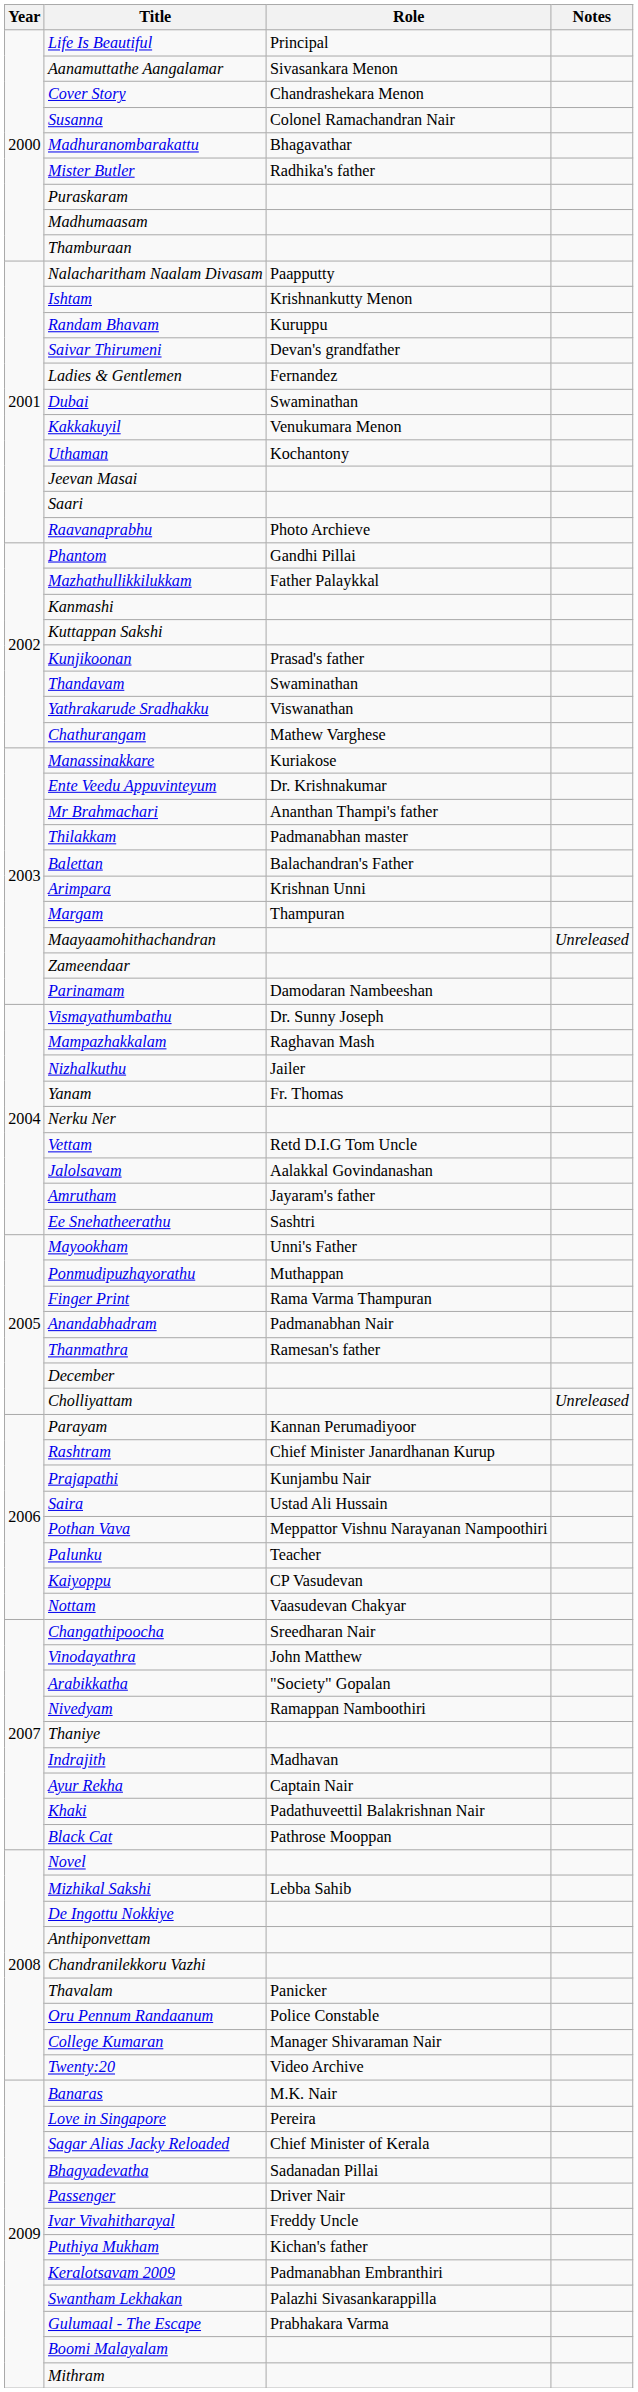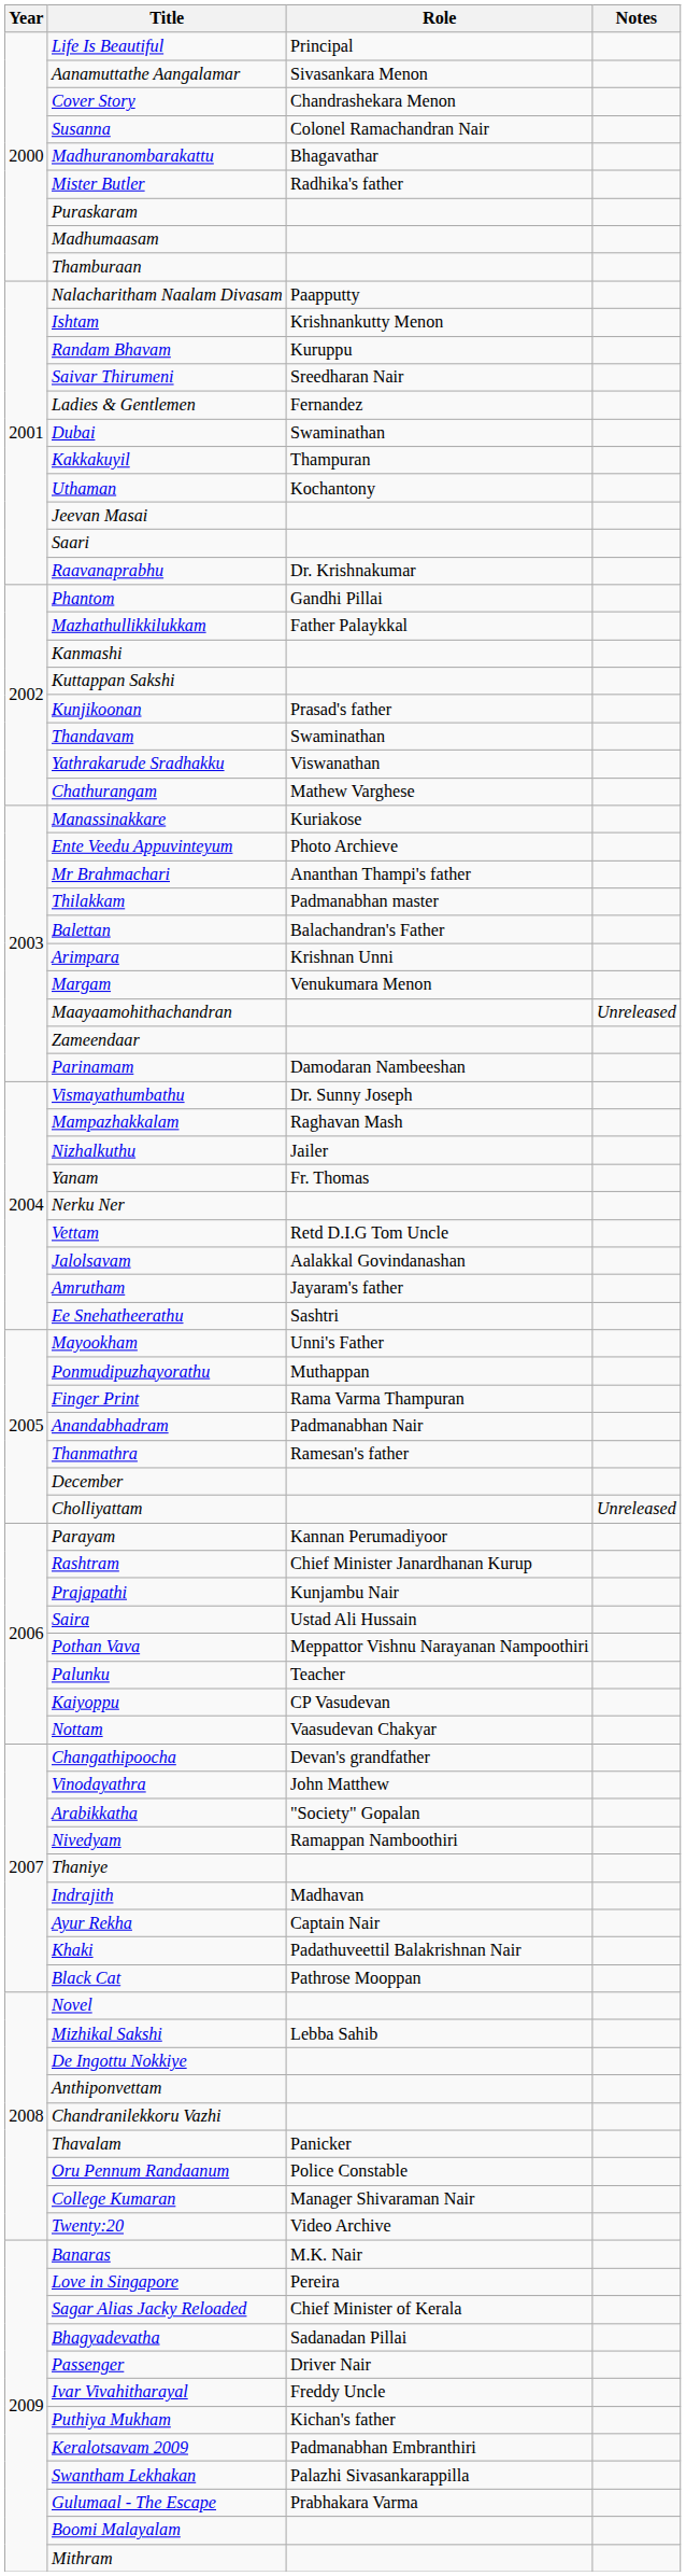 <table class="wikitable sortable">
 <tr>
 <th scope="col">Year</th>
 <th scope="col">Title</th>
 <th scope="col">Role</th>
 <th scope="col" class="unsortable">Notes</th>
 </tr>
 <tr>
 <td rowspan=9>2000</td>
 <td><em><a href='#'>Life Is Beautiful</a></em></td>
 <td>Principal</td>
 <td></td>
 </tr>
 <tr>
 <td><em>Aanamuttathe Aangalamar</em></td>
 <td>Sivasankara Menon</td>
 <td></td>
 </tr>
 <tr>
 <td><em><a href='#'>Cover Story</a></em></td>
 <td>Chandrashekara Menon</td>
 <td></td>
 </tr>
 <tr>
 <td><em><a href='#'>Susanna</a></em></td>
 <td>Colonel Ramachandran Nair</td>
 <td></td>
 </tr>
 <tr>
 <td><em><a href='#'>Madhuranombarakattu</a></em></td>
 <td>Bhagavathar</td>
 <td></td>
 </tr>
 <tr>
 <td><em><a href='#'>Mister Butler</a></em></td>
 <td>Radhika's father</td>
 <td></td>
 </tr>
 <tr>
 <td><em>Puraskaram</em></td>
 <td></td>
 <td></td>
 </tr>
 <tr>
 <td><em>Madhumaasam</em></td>
 <td></td>
 <td></td>
 </tr>
 <tr>
 <td><em>Thamburaan</em></td>
 <td></td>
 <td></td>
 </tr>
 <tr>
 <td rowspan=11>2001</td>
 <td><em>Nalacharitham Naalam Divasam</em></td>
 <td>Paapputty</td>
 <td></td>
 </tr>
 <tr>
 <td><em><a href='#'>Ishtam</a></em></td>
 <td>Krishnankutty Menon</td>
 <td></td>
 </tr>
 <tr>
 <td><em><a href='#'>Randam Bhavam</a></em></td>
 <td>Kuruppu</td>
 <td></td>
 </tr>
 <tr>
 <td><em><a href='#'>Saivar Thirumeni</a></em></td>
-<td>Devan's grandfather</td>
+<td>Sreedharan Nair</td>
 <td></td>
 </tr>
 <tr>
 <td><em>Ladies & Gentlemen</em></td>
 <td>Fernandez</td>
 <td></td>
 </tr>
 <tr>
 <td><em><a href='#'>Dubai</a></em></td>
 <td>Swaminathan</td>
 <td></td>
 </tr>
 <tr>
 <td><em><a href='#'>Kakkakuyil</a></em></td>
-<td>Venukumara Menon</td>
+<td>Thampuran</td>
 <td></td>
 </tr>
 <tr>
 <td><em><a href='#'>Uthaman</a></em></td>
 <td>Kochantony</td>
 <td></td>
 </tr>
 <tr>
 <td><em>Jeevan Masai</em></td>
 <td></td>
 <td></td>
 </tr>
 <tr>
 <td><em>Saari</em></td>
 <td></td>
 <td></td>
 </tr>
 <tr>
 <td><em><a href='#'>Raavanaprabhu</a></em></td>
-<td>Photo Archieve</td>
+<td>Dr. Krishnakumar</td>
 <td></td>
 </tr>
 <tr>
 <td rowspan=8>2002</td>
 <td><em><a href='#'>Phantom</a></em></td>
 <td>Gandhi Pillai</td>
 <td></td>
 </tr>
 <tr>
 <td><em><a href='#'>Mazhathullikkilukkam</a></em></td>
 <td>Father Palaykkal</td>
 <td></td>
 </tr>
 <tr>
 <td><em>Kanmashi</em></td>
 <td></td>
 <td></td>
 </tr>
 <tr>
 <td><em>Kuttappan Sakshi</em></td>
 <td></td>
 <td></td>
 </tr>
 <tr>
 <td><em><a href='#'>Kunjikoonan</a></em></td>
 <td>Prasad's father</td>
 <td></td>
 </tr>
 <tr>
 <td><em><a href='#'>Thandavam</a></em></td>
 <td>Swaminathan</td>
 <td></td>
 </tr>
 <tr>
 <td><em><a href='#'>Yathrakarude Sradhakku</a></em></td>
 <td>Viswanathan</td>
 <td></td>
 </tr>
 <tr>
 <td><em><a href='#'>Chathurangam</a></em></td>
 <td>Mathew Varghese</td>
 <td></td>
 </tr>
 <tr>
 <td rowspan=10>2003</td>
 <td><em><a href='#'>Manassinakkare</a></em></td>
 <td>Kuriakose</td>
 <td></td>
 </tr>
 <tr>
 <td><em><a href='#'>Ente Veedu Appuvinteyum</a></em></td>
-<td>Dr. Krishnakumar</td>
+<td>Photo Archieve</td>
 <td></td>
 </tr>
 <tr>
 <td><em><a href='#'>Mr Brahmachari</a></em></td>
 <td>Ananthan Thampi's father</td>
 <td></td>
 </tr>
 <tr>
 <td><em><a href='#'>Thilakkam</a></em></td>
 <td>Padmanabhan master</td>
 <td></td>
 </tr>
 <tr>
 <td><em><a href='#'>Balettan</a></em></td>
 <td>Balachandran's Father</td>
 <td></td>
 </tr>
 <tr>
 <td><em><a href='#'>Arimpara</a></em></td>
 <td>Krishnan Unni</td>
 <td></td>
 </tr>
 <tr>
 <td><em><a href='#'>Margam</a></em></td>
-<td>Thampuran</td>
+<td>Venukumara Menon</td>
 <td></td>
 </tr>
 <tr>
 <td><em>Maayaamohithachandran</em></td>
 <td></td>
 <td><em>Unreleased</em></td>
 </tr>
 <tr>
 <td><em>Zameendaar</em></td>
 <td></td>
 <td></td>
 </tr>
 <tr>
 <td><em><a href='#'>Parinamam</a></em></td>
 <td>Damodaran Nambeeshan</td>
 <td></td>
 </tr>
 <tr>
 <td rowspan=9>2004</td>
 <td><em><a href='#'>Vismayathumbathu</a></em></td>
 <td>Dr. Sunny Joseph</td>
 <td></td>
 </tr>
 <tr>
 <td><em><a href='#'>Mampazhakkalam</a></em></td>
 <td>Raghavan Mash</td>
 <td></td>
 </tr>
 <tr>
 <td><em><a href='#'>Nizhalkuthu</a></em></td>
 <td>Jailer</td>
 <td></td>
 </tr>
 <tr>
 <td><em>Yanam</em></td>
 <td>Fr. Thomas</td>
 <td></td>
 </tr>
 <tr>
 <td><em>Nerku Ner</em></td>
 <td></td>
 <td></td>
 </tr>
 <tr>
 <td><em><a href='#'>Vettam</a></em></td>
 <td>Retd D.I.G Tom Uncle</td>
 <td></td>
 </tr>
 <tr>
 <td><em><a href='#'>Jalolsavam</a></em></td>
 <td>Aalakkal Govindanashan</td>
 <td></td>
 </tr>
 <tr>
 <td><em><a href='#'>Amrutham</a></em></td>
 <td>Jayaram's father</td>
 <td></td>
 </tr>
 <tr>
 <td><em><a href='#'>Ee Snehatheerathu</a></em></td>
 <td>Sashtri</td>
 <td></td>
 </tr>
 <tr>
 <td rowspan=7>2005</td>
 <td><em><a href='#'>Mayookham</a></em></td>
 <td>Unni's Father</td>
 <td></td>
 </tr>
 <tr>
 <td><em><a href='#'>Ponmudipuzhayorathu</a></em></td>
 <td>Muthappan</td>
 <td></td>
 </tr>
 <tr>
 <td><em><a href='#'>Finger Print</a></em></td>
 <td>Rama Varma Thampuran</td>
 <td></td>
 </tr>
 <tr>
 <td><em><a href='#'>Anandabhadram</a></em></td>
 <td>Padmanabhan Nair</td>
 <td></td>
 </tr>
 <tr>
 <td><em><a href='#'>Thanmathra</a></em></td>
 <td>Ramesan's father</td>
 <td></td>
 </tr>
 <tr>
 <td><em>December</em></td>
 <td></td>
 <td></td>
 </tr>
 <tr>
 <td><em>Cholliyattam</em></td>
 <td></td>
 <td><em>Unreleased</em></td>
 </tr>
 <tr>
 <td rowspan=8>2006</td>
 <td><em>Parayam</em></td>
 <td>Kannan Perumadiyoor</td>
 <td></td>
 </tr>
 <tr>
 <td><em><a href='#'>Rashtram</a></em></td>
 <td>Chief Minister Janardhanan Kurup</td>
 <td></td>
 </tr>
 <tr>
 <td><em><a href='#'>Prajapathi</a></em></td>
 <td>Kunjambu Nair</td>
 <td></td>
 </tr>
 <tr>
 <td><em><a href='#'>Saira</a></em></td>
 <td>Ustad Ali Hussain</td>
 <td></td>
 </tr>
 <tr>
 <td><em><a href='#'>Pothan Vava</a></em></td>
 <td>Meppattor Vishnu Narayanan Nampoothiri</td>
 <td></td>
 </tr>
 <tr>
 <td><em><a href='#'>Palunku</a></em></td>
 <td>Teacher</td>
 <td></td>
 </tr>
 <tr>
 <td><em><a href='#'>Kaiyoppu</a></em></td>
 <td>CP Vasudevan</td>
 <td></td>
 </tr>
 <tr>
 <td><em><a href='#'>Nottam</a></em></td>
 <td>Vaasudevan Chakyar</td>
 <td></td>
 </tr>
 <tr>
 <td rowspan=9>2007</td>
 <td><em><a href='#'>Changathipoocha</a></em></td>
-<td>Sreedharan Nair</td>
+<td>Devan's grandfather</td>
 <td></td>
 </tr>
 <tr>
 <td><em><a href='#'>Vinodayathra</a></em></td>
 <td>John Matthew</td>
 <td></td>
 </tr>
 <tr>
 <td><em><a href='#'>Arabikkatha</a></em></td>
 <td>"Society" Gopalan</td>
 <td></td>
 </tr>
 <tr>
 <td><em><a href='#'>Nivedyam</a></em></td>
 <td>Ramappan Namboothiri</td>
 <td></td>
 </tr>
 <tr>
 <td><em>Thaniye</em></td>
 <td></td>
 <td></td>
 </tr>
 <tr>
 <td><em><a href='#'>Indrajith</a></em></td>
 <td>Madhavan</td>
 <td></td>
 </tr>
 <tr>
 <td><em><a href='#'>Ayur Rekha</a></em></td>
 <td>Captain Nair</td>
 <td></td>
 </tr>
 <tr>
 <td><em><a href='#'>Khaki</a></em></td>
 <td>Padathuveettil Balakrishnan Nair</td>
 <td></td>
 </tr>
 <tr>
 <td><em><a href='#'>Black Cat</a></em></td>
 <td>Pathrose Mooppan</td>
 <td></td>
 </tr>
 <tr>
 <td rowspan=9>2008</td>
 <td><em><a href='#'>Novel</a></em></td>
 <td></td>
 <td></td>
 </tr>
 <tr>
 <td><em><a href='#'>Mizhikal Sakshi</a></em></td>
 <td>Lebba Sahib</td>
 <td></td>
 </tr>
 <tr>
 <td><em><a href='#'>De Ingottu Nokkiye</a></em></td>
 <td></td>
 <td></td>
 </tr>
 <tr>
 <td><em>Anthiponvettam</em></td>
 <td></td>
 <td></td>
 </tr>
 <tr>
 <td><em>Chandranilekkoru Vazhi</em></td>
 <td></td>
 <td></td>
 </tr>
 <tr>
 <td><em>Thavalam</em></td>
 <td>Panicker</td>
 <td></td>
 </tr>
 <tr>
 <td><em><a href='#'>Oru Pennum Randaanum</a></em></td>
 <td>Police Constable</td>
 <td></td>
 </tr>
 <tr>
 <td><em><a href='#'>College Kumaran</a></em></td>
 <td>Manager Shivaraman Nair</td>
 <td></td>
 </tr>
 <tr>
 <td><em><a href='#'>Twenty:20</a></em></td>
 <td>Video Archive</td>
 <td></td>
 </tr>
 <tr>
 <td rowspan=12>2009</td>
 <td><em><a href='#'>Banaras</a></em></td>
 <td>M.K. Nair</td>
 <td></td>
 </tr>
 <tr>
 <td><em><a href='#'>Love in Singapore</a></em></td>
 <td>Pereira</td>
 <td></td>
 </tr>
 <tr>
 <td><em><a href='#'>Sagar Alias Jacky Reloaded</a></em></td>
 <td>Chief Minister of Kerala</td>
 <td></td>
 </tr>
 <tr>
 <td><em><a href='#'>Bhagyadevatha</a></em></td>
 <td>Sadanadan Pillai</td>
 <td></td>
 </tr>
 <tr>
 <td><em><a href='#'>Passenger</a></em></td>
 <td>Driver Nair</td>
 <td></td>
 </tr>
 <tr>
 <td><em><a href='#'>Ivar Vivahitharayal</a></em></td>
 <td>Freddy Uncle</td>
 <td></td>
 </tr>
 <tr>
 <td><em><a href='#'>Puthiya Mukham</a></em></td>
 <td>Kichan's father</td>
 <td></td>
 </tr>
 <tr>
 <td><em><a href='#'>Keralotsavam 2009</a></em></td>
 <td>Padmanabhan Embranthiri</td>
 <td></td>
 </tr>
 <tr>
 <td><em><a href='#'>Swantham Lekhakan</a></em></td>
 <td>Palazhi Sivasankarappilla</td>
 <td></td>
 </tr>
 <tr>
 <td><em><a href='#'>Gulumaal - The Escape</a></em></td>
 <td>Prabhakara Varma</td>
 <td></td>
 </tr>
 <tr>
 <td><em><a href='#'>Boomi Malayalam</a></em></td>
 <td></td>
 <td></td>
 </tr>
 <tr>
 <td><em>Mithram</em></td>
 <td></td>
 <td></td>
 </tr>
 </table>
